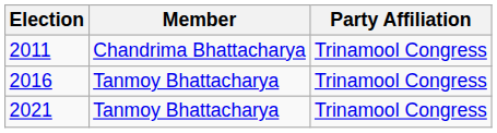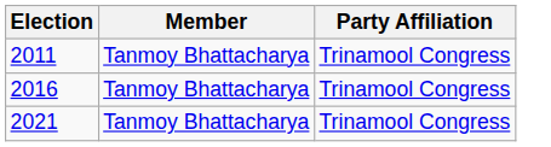 <table class="wikitable sortable"ìÍĦĤĠčw>
 <tr>
 <th>Election</th>
 <th>Member</th>
 <th>Party Affiliation</th>
 </tr>
 <tr>
 <td><a href='#'>2011</a></td>
-<td><a href='#'>Chandrima Bhattacharya</a></td>
+<td><a href='#'>Tanmoy Bhattacharya</a></td>
 <td><a href='#'>Trinamool Congress</a></td>
 </tr>
 <tr>
 <td><a href='#'>2016</a></td>
 <td><a href='#'>Tanmoy Bhattacharya</a></td>
 <td><a href='#'>Trinamool Congress</a></td>
 </tr>
 <tr>
 <td><a href='#'>2021</a></td>
 <td><a href='#'>Tanmoy Bhattacharya</a></td>
 <td><a href='#'>Trinamool Congress</a></td>
 </tr>
 </table>
